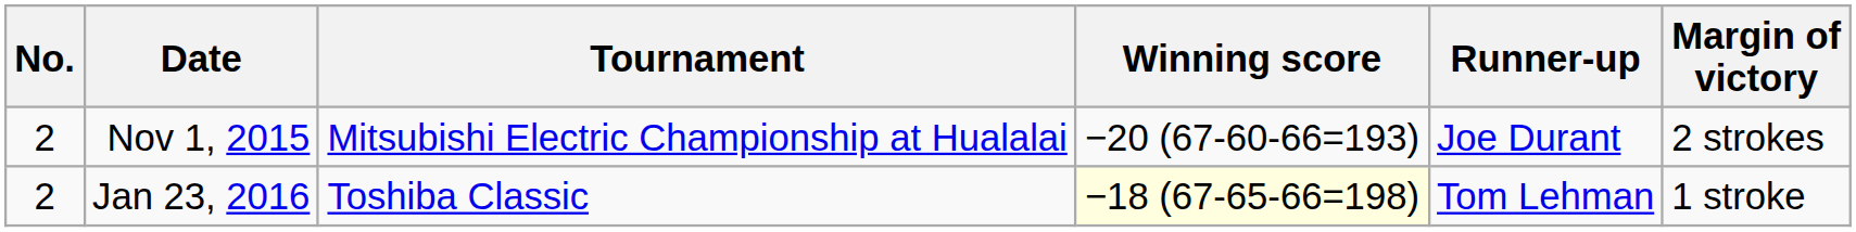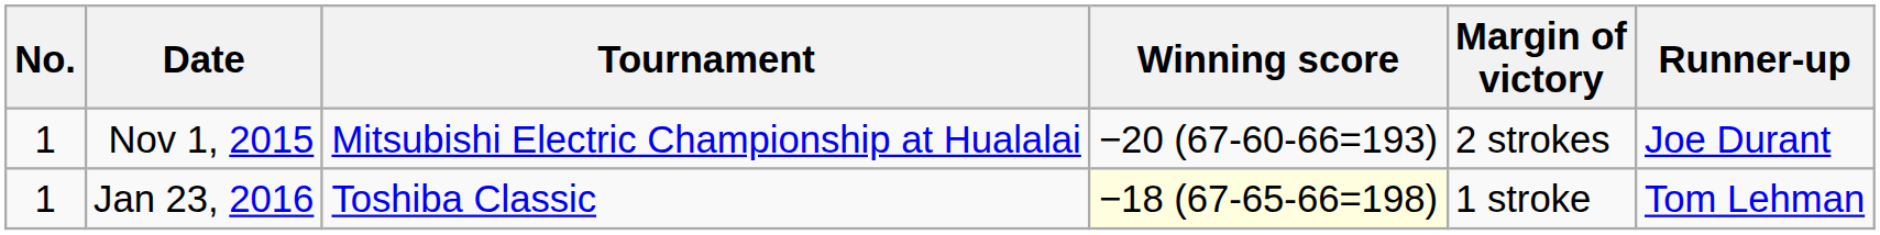 <table class="wikitable" style="font-size:95%;">
 <tr>
 <th>No.</th>
 <th>Date</th>
 <th>Tournament</th>
 <th>Winning score</th>
+<th>Margin of<br>victory</th>
 <th>Runner-up</th>
-<th>Margin of<br>victory</th>
 </tr>
 <tr>
-<td align=center>2</td>
+<td align=center>1</td>
 <td align=right>Nov 1, <a href='#'>2015</a></td>
 <td><a href='#'>Mitsubishi Electric Championship at Hualalai</a></td>
 <td>−20 (67-60-66=193)</td>
+<td>2 strokes</td>
 <td> <a href='#'>Joe Durant</a></td>
-<td>2 strokes</td>
 </tr>
 <tr>
-<td align=center>2</td>
+<td align=center>1</td>
 <td align=right>Jan 23, <a href='#'>2016</a></td>
 <td><a href='#'>Toshiba Classic</a></td>
 <td style="background: lightyellow;">−18 (67-65-66=198)</td>
+<td>1 stroke</td>
 <td> <a href='#'>Tom Lehman</a></td>
-<td>1 stroke</td>
 </tr>
 </table>
